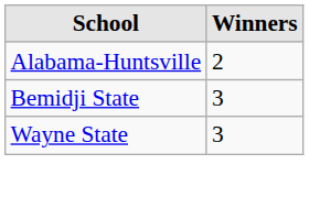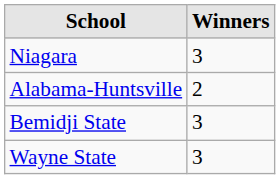 <table class="wikitable">
 <tr>
 <th style="background:#e5e5e5;">School</th>
 <th style="background:#e5e5e5;">Winners</th>
+</tr>
+<tr>
+<td><a href='#'>Niagara</a></td>
+<td>3</td>
 </tr>
 <tr>
 <td><a href='#'>Alabama-Huntsville</a></td>
 <td>2</td>
 </tr>
 <tr>
 <td><a href='#'>Bemidji State</a></td>
 <td>3</td>
 </tr>
 <tr>
 <td><a href='#'>Wayne State</a></td>
 <td>3</td>
 </tr>
 </table>
